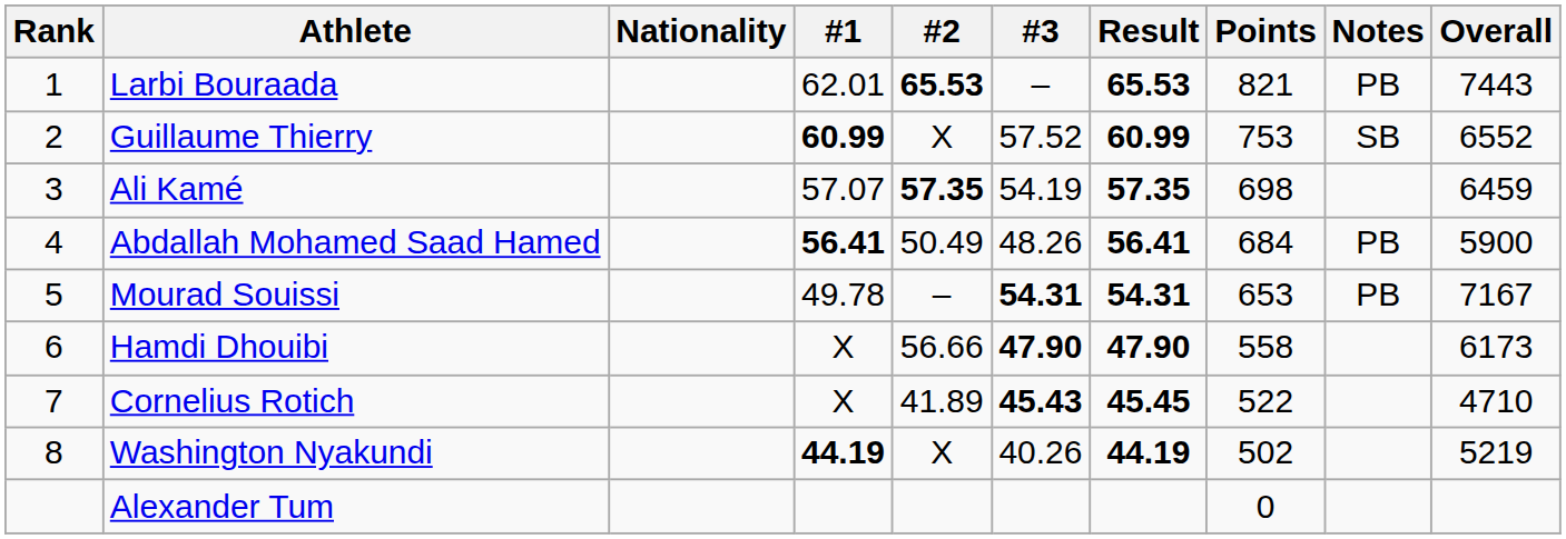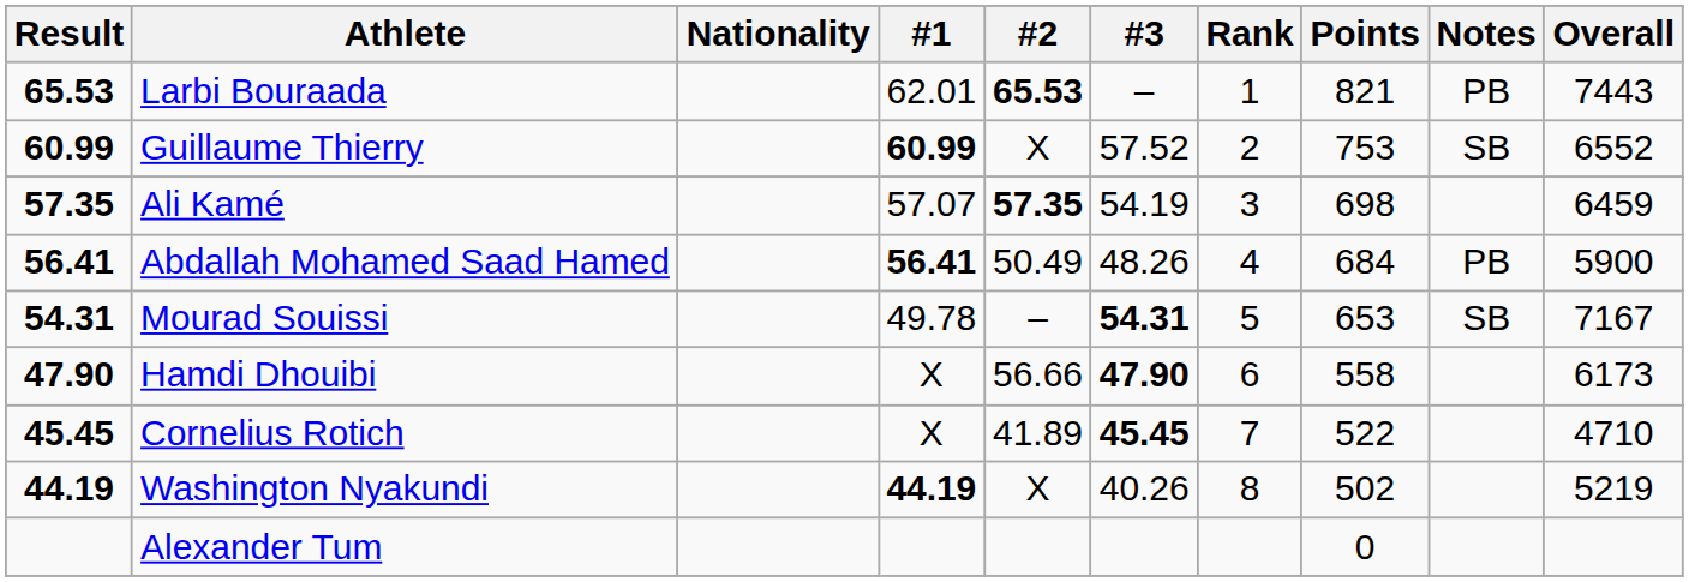 <table class="wikitable sortable" style="text-align:center">
 <tr>
-<th>Rank</th>
+<th>Result</th>
 <th>Athlete</th>
 <th>Nationality</th>
 <th>#1</th>
 <th>#2</th>
 <th>#3</th>
-<th>Result</th>
+<th>Rank</th>
 <th>Points</th>
 <th>Notes</th>
 <th>Overall</th>
 </tr>
 <tr>
-<td>1</td>
+<td><strong>65.53</strong></td>
 <td align=left><a href='#'>Larbi Bouraada</a></td>
 <td align=left></td>
 <td>62.01</td>
 <td><strong>65.53</strong></td>
 <td>–</td>
-<td><strong>65.53</strong></td>
+<td>1</td>
 <td>821</td>
 <td>PB</td>
 <td>7443</td>
 </tr>
 <tr>
-<td>2</td>
+<td><strong>60.99</strong></td>
 <td align=left><a href='#'>Guillaume Thierry</a></td>
 <td align=left></td>
 <td><strong>60.99</strong></td>
 <td>X</td>
 <td>57.52</td>
-<td><strong>60.99</strong></td>
+<td>2</td>
 <td>753</td>
 <td>SB</td>
 <td>6552</td>
 </tr>
 <tr>
-<td>3</td>
+<td><strong>57.35</strong></td>
 <td align=left><a href='#'>Ali Kamé</a></td>
 <td align=left></td>
 <td>57.07</td>
 <td><strong>57.35</strong></td>
 <td>54.19</td>
-<td><strong>57.35</strong></td>
+<td>3</td>
 <td>698</td>
 <td></td>
 <td>6459</td>
 </tr>
 <tr>
-<td>4</td>
+<td><strong>56.41</strong></td>
 <td align=left><a href='#'>Abdallah Mohamed Saad Hamed</a></td>
 <td align=left></td>
 <td><strong>56.41</strong></td>
 <td>50.49</td>
 <td>48.26</td>
-<td><strong>56.41</strong></td>
+<td>4</td>
 <td>684</td>
 <td>PB</td>
 <td>5900</td>
 </tr>
 <tr>
-<td>5</td>
+<td><strong>54.31</strong></td>
 <td align=left><a href='#'>Mourad Souissi</a></td>
 <td align=left></td>
 <td>49.78</td>
 <td>–</td>
 <td><strong>54.31</strong></td>
-<td><strong>54.31</strong></td>
+<td>5</td>
 <td>653</td>
-<td>PB</td>
+<td>SB</td>
 <td>7167</td>
 </tr>
 <tr>
-<td>6</td>
+<td><strong>47.90</strong></td>
 <td align=left><a href='#'>Hamdi Dhouibi</a></td>
 <td align=left></td>
 <td>X</td>
 <td>56.66</td>
 <td><strong>47.90</strong></td>
-<td><strong>47.90</strong></td>
+<td>6</td>
 <td>558</td>
 <td></td>
 <td>6173</td>
 </tr>
 <tr>
-<td>7</td>
+<td><strong>45.45</strong></td>
 <td align=left><a href='#'>Cornelius Rotich</a></td>
 <td align=left></td>
 <td>X</td>
 <td>41.89</td>
-<td><strong>45.43</strong></td>
 <td><strong>45.45</strong></td>
+<td>7</td>
 <td>522</td>
 <td></td>
 <td>4710</td>
 </tr>
 <tr>
-<td>8</td>
+<td><strong>44.19</strong></td>
 <td align=left><a href='#'>Washington Nyakundi</a></td>
 <td align=left></td>
 <td><strong>44.19</strong></td>
 <td>X</td>
 <td>40.26</td>
-<td><strong>44.19</strong></td>
+<td>8</td>
 <td>502</td>
 <td></td>
 <td>5219</td>
 </tr>
 <tr>
-<td></td>
+<td><strong></strong></td>
 <td align=left><a href='#'>Alexander Tum</a></td>
 <td align=left></td>
 <td></td>
 <td></td>
 <td></td>
-<td><strong></strong></td>
+<td></td>
 <td>0</td>
 <td></td>
 <td></td>
 </tr>
 </table>
